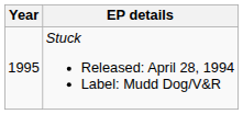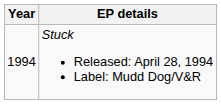 <table class="wikitable" "text-align:center;">
 <tr>
 <th>Year</th>
 <th>EP details</th>
 </tr>
 <tr>
-<td>1995</td>
+<td>1994</td>
 <td style="text-align:left;"><em>Stuck</em><br><ul><li>Released: April 28, 1994</li><li>Label: Mudd Dog/V&R</li></ul></td>
 </tr>
 </table>
